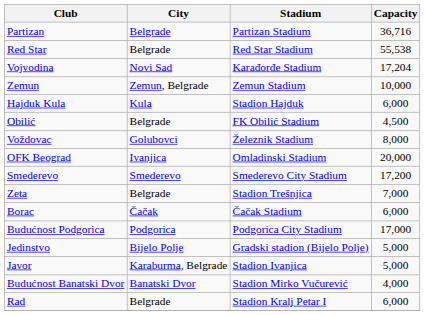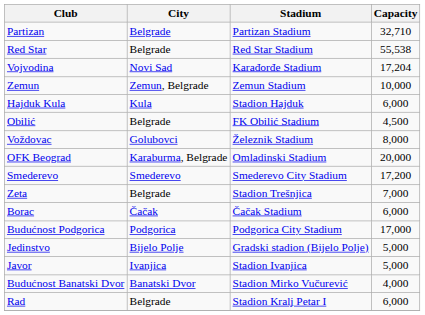 <table class="wikitable sortable">
 <tr>
 <th>Club</th>
 <th>City</th>
 <th>Stadium</th>
 <th>Capacity</th>
 </tr>
 <tr>
 <td><a href='#'>Partizan</a></td>
 <td><a href='#'>Belgrade</a></td>
 <td><a href='#'>Partizan Stadium</a></td>
-<td align="center">36,716</td>
+<td align="center">32,710</td>
 </tr>
 <tr>
 <td><a href='#'>Red Star</a></td>
 <td>Belgrade</td>
 <td><a href='#'>Red Star Stadium</a></td>
 <td align="center">55,538</td>
 </tr>
 <tr>
 <td><a href='#'>Vojvodina</a></td>
 <td><a href='#'>Novi Sad</a></td>
 <td><a href='#'>Karađorđe Stadium</a></td>
 <td align="center">17,204</td>
 </tr>
 <tr>
 <td><a href='#'>Zemun</a></td>
 <td><a href='#'>Zemun</a>, Belgrade</td>
 <td><a href='#'>Zemun Stadium</a></td>
 <td align="center">10,000</td>
 </tr>
 <tr>
 <td><a href='#'>Hajduk Kula</a></td>
 <td><a href='#'>Kula</a></td>
 <td><a href='#'>Stadion Hajduk</a></td>
 <td align="center">6,000</td>
 </tr>
 <tr>
 <td><a href='#'>Obilić</a></td>
 <td>Belgrade</td>
 <td><a href='#'>FK Obilić Stadium</a></td>
 <td align="center">4,500</td>
 </tr>
 <tr>
 <td><a href='#'>Voždovac</a></td>
 <td><a href='#'>Golubovci</a></td>
 <td><a href='#'>Železnik Stadium</a></td>
 <td align="center">8,000</td>
 </tr>
 <tr>
 <td><a href='#'>OFK Beograd</a></td>
-<td><a href='#'>Ivanjica</a></td>
+<td><a href='#'>Karaburma</a>, Belgrade</td>
 <td><a href='#'>Omladinski Stadium</a></td>
 <td align="center">20,000</td>
 </tr>
 <tr>
 <td><a href='#'>Smederevo</a></td>
 <td><a href='#'>Smederevo</a></td>
 <td><a href='#'>Smederevo City Stadium</a></td>
 <td align="center">17,200</td>
 </tr>
 <tr>
 <td><a href='#'>Zeta</a></td>
 <td>Belgrade</td>
 <td><a href='#'>Stadion Trešnjica</a></td>
 <td align="center">7,000</td>
 </tr>
 <tr>
 <td><a href='#'>Borac</a></td>
 <td><a href='#'>Čačak</a></td>
 <td><a href='#'>Čačak Stadium</a></td>
 <td align="center">6,000</td>
 </tr>
 <tr>
 <td><a href='#'>Budućnost Podgorica</a></td>
 <td><a href='#'>Podgorica</a></td>
 <td><a href='#'>Podgorica City Stadium</a></td>
 <td align="center">17,000</td>
 </tr>
 <tr>
 <td><a href='#'>Jedinstvo</a></td>
 <td><a href='#'>Bijelo Polje</a></td>
 <td><a href='#'>Gradski stadion (Bijelo Polje)</a></td>
 <td align="center">5,000</td>
 </tr>
 <tr>
 <td><a href='#'>Javor</a></td>
-<td><a href='#'>Karaburma</a>, Belgrade</td>
+<td><a href='#'>Ivanjica</a></td>
 <td><a href='#'>Stadion Ivanjica</a></td>
 <td align="center">5,000</td>
 </tr>
 <tr>
 <td><a href='#'>Budućnost Banatski Dvor</a></td>
 <td><a href='#'>Banatski Dvor</a></td>
 <td><a href='#'>Stadion Mirko Vučurević</a></td>
 <td align="center">4,000</td>
 </tr>
 <tr>
 <td><a href='#'>Rad</a></td>
 <td>Belgrade</td>
 <td><a href='#'>Stadion Kralj Petar I</a></td>
 <td align="center">6,000</td>
 </tr>
 <tr>
 </tr>
 </table>
